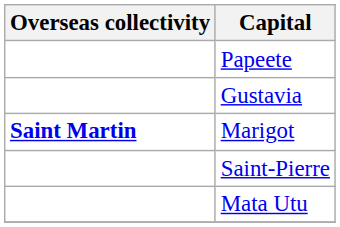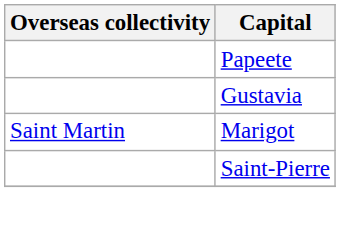 <table class="wikitable" style="background-color:#fff;">
 <tr>
 <th>Overseas collectivity</th>
 <th>Capital</th>
 </tr>
 <tr>
 <td></td>
 <td><a href='#'>Papeete</a></td>
 </tr>
 <tr>
 <td></td>
 <td><a href='#'>Gustavia</a></td>
 </tr>
 <tr>
-<td><strong> <a href='#'>Saint Martin</a></strong></td>
+<td> <a href='#'>Saint Martin</a></td>
 <td><a href='#'>Marigot</a></td>
 </tr>
 <tr>
 <td></td>
 <td><a href='#'>Saint-Pierre</a></td>
 </tr>
 <tr>
-<td></td>
-<td><a href='#'>Mata Utu</a></td>
-</tr>
-<tr>
 </tr>
 </table>
